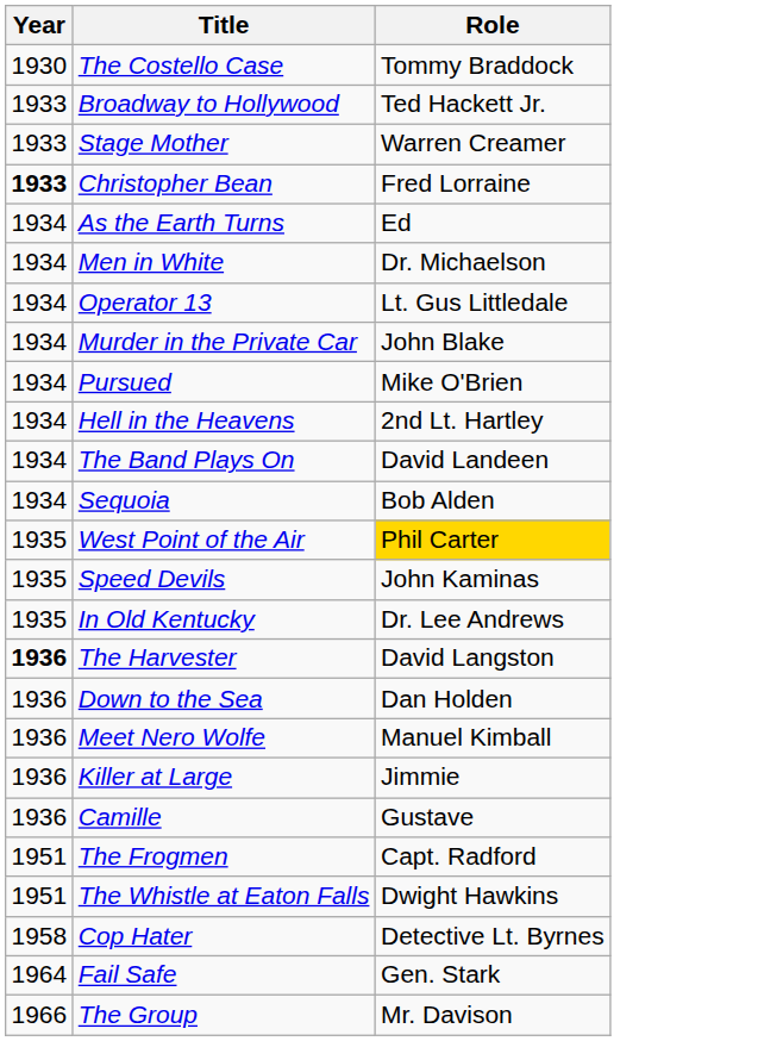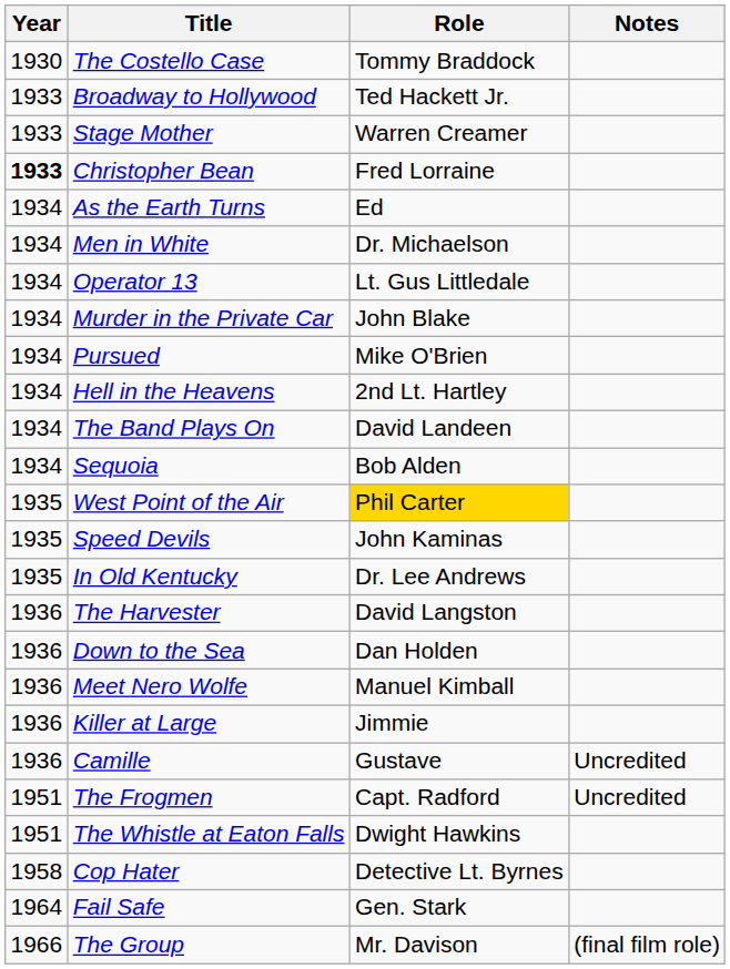 <table class="wikitable">
 <tr>
 <th>Year</th>
 <th>Title</th>
 <th>Role</th>
+<th>Notes</th>
 </tr>
 <tr>
 <td>1930</td>
 <td><em><a href='#'>The Costello Case</a></em></td>
 <td>Tommy Braddock</td>
+<td></td>
 </tr>
 <tr>
 <td>1933</td>
 <td><em><a href='#'>Broadway to Hollywood</a></em></td>
 <td>Ted Hackett Jr.</td>
+<td></td>
 </tr>
 <tr>
 <td>1933</td>
 <td><em><a href='#'>Stage Mother</a></em></td>
 <td>Warren Creamer</td>
+<td></td>
 </tr>
 <tr>
 <td><strong>1933</strong></td>
 <td><em><a href='#'>Christopher Bean</a></em></td>
 <td>Fred Lorraine</td>
+<td></td>
 </tr>
 <tr>
 <td>1934</td>
 <td><em><a href='#'>As the Earth Turns</a></em></td>
 <td>Ed</td>
+<td></td>
 </tr>
 <tr>
 <td>1934</td>
 <td><em><a href='#'>Men in White</a></em></td>
 <td>Dr. Michaelson</td>
+<td></td>
 </tr>
 <tr>
 <td>1934</td>
 <td><em><a href='#'>Operator 13</a></em></td>
 <td>Lt. Gus Littledale</td>
+<td></td>
 </tr>
 <tr>
 <td>1934</td>
 <td><em><a href='#'>Murder in the Private Car</a></em></td>
 <td>John Blake</td>
+<td></td>
 </tr>
 <tr>
 <td>1934</td>
 <td><em><a href='#'>Pursued</a></em></td>
 <td>Mike O'Brien</td>
+<td></td>
 </tr>
 <tr>
 <td>1934</td>
 <td><em><a href='#'>Hell in the Heavens</a></em></td>
 <td>2nd Lt. Hartley</td>
+<td></td>
 </tr>
 <tr>
 <td>1934</td>
 <td><em><a href='#'>The Band Plays On</a></em></td>
 <td>David Landeen</td>
+<td></td>
 </tr>
 <tr>
 <td>1934</td>
 <td><em><a href='#'>Sequoia</a></em></td>
 <td>Bob Alden</td>
+<td></td>
 </tr>
 <tr>
 <td>1935</td>
 <td><em><a href='#'>West Point of the Air</a></em></td>
 <td style="background: gold;">Phil Carter</td>
+<td></td>
 </tr>
 <tr>
 <td>1935</td>
 <td><em><a href='#'>Speed Devils</a></em></td>
 <td>John Kaminas</td>
+<td></td>
 </tr>
 <tr>
 <td>1935</td>
 <td><em><a href='#'>In Old Kentucky</a></em></td>
 <td>Dr. Lee Andrews</td>
+<td></td>
 </tr>
 <tr>
-<td><strong>1936</strong></td>
+<td>1936</td>
 <td><em><a href='#'>The Harvester</a></em></td>
 <td>David Langston</td>
+<td></td>
 </tr>
 <tr>
 <td>1936</td>
 <td><em><a href='#'>Down to the Sea</a></em></td>
 <td>Dan Holden</td>
+<td></td>
 </tr>
 <tr>
 <td>1936</td>
 <td><em><a href='#'>Meet Nero Wolfe</a></em></td>
 <td>Manuel Kimball</td>
+<td></td>
 </tr>
 <tr>
 <td>1936</td>
 <td><em><a href='#'>Killer at Large</a></em></td>
 <td>Jimmie</td>
+<td></td>
 </tr>
 <tr>
 <td>1936</td>
 <td><em><a href='#'>Camille</a></em></td>
 <td>Gustave</td>
+<td>Uncredited</td>
 </tr>
 <tr>
 <td>1951</td>
 <td><em><a href='#'>The Frogmen</a></em></td>
 <td>Capt. Radford</td>
+<td>Uncredited</td>
 </tr>
 <tr>
 <td>1951</td>
 <td><em><a href='#'>The Whistle at Eaton Falls</a></em></td>
 <td>Dwight Hawkins</td>
+<td></td>
 </tr>
 <tr>
 <td>1958</td>
 <td><em><a href='#'>Cop Hater</a></em></td>
 <td>Detective Lt. Byrnes</td>
+<td></td>
 </tr>
 <tr>
 <td>1964</td>
 <td><em><a href='#'>Fail Safe</a></em></td>
 <td>Gen. Stark</td>
+<td></td>
 </tr>
 <tr>
 <td>1966</td>
 <td><em><a href='#'>The Group</a></em></td>
 <td>Mr. Davison</td>
+<td>(final film role)</td>
 </tr>
 </table>
